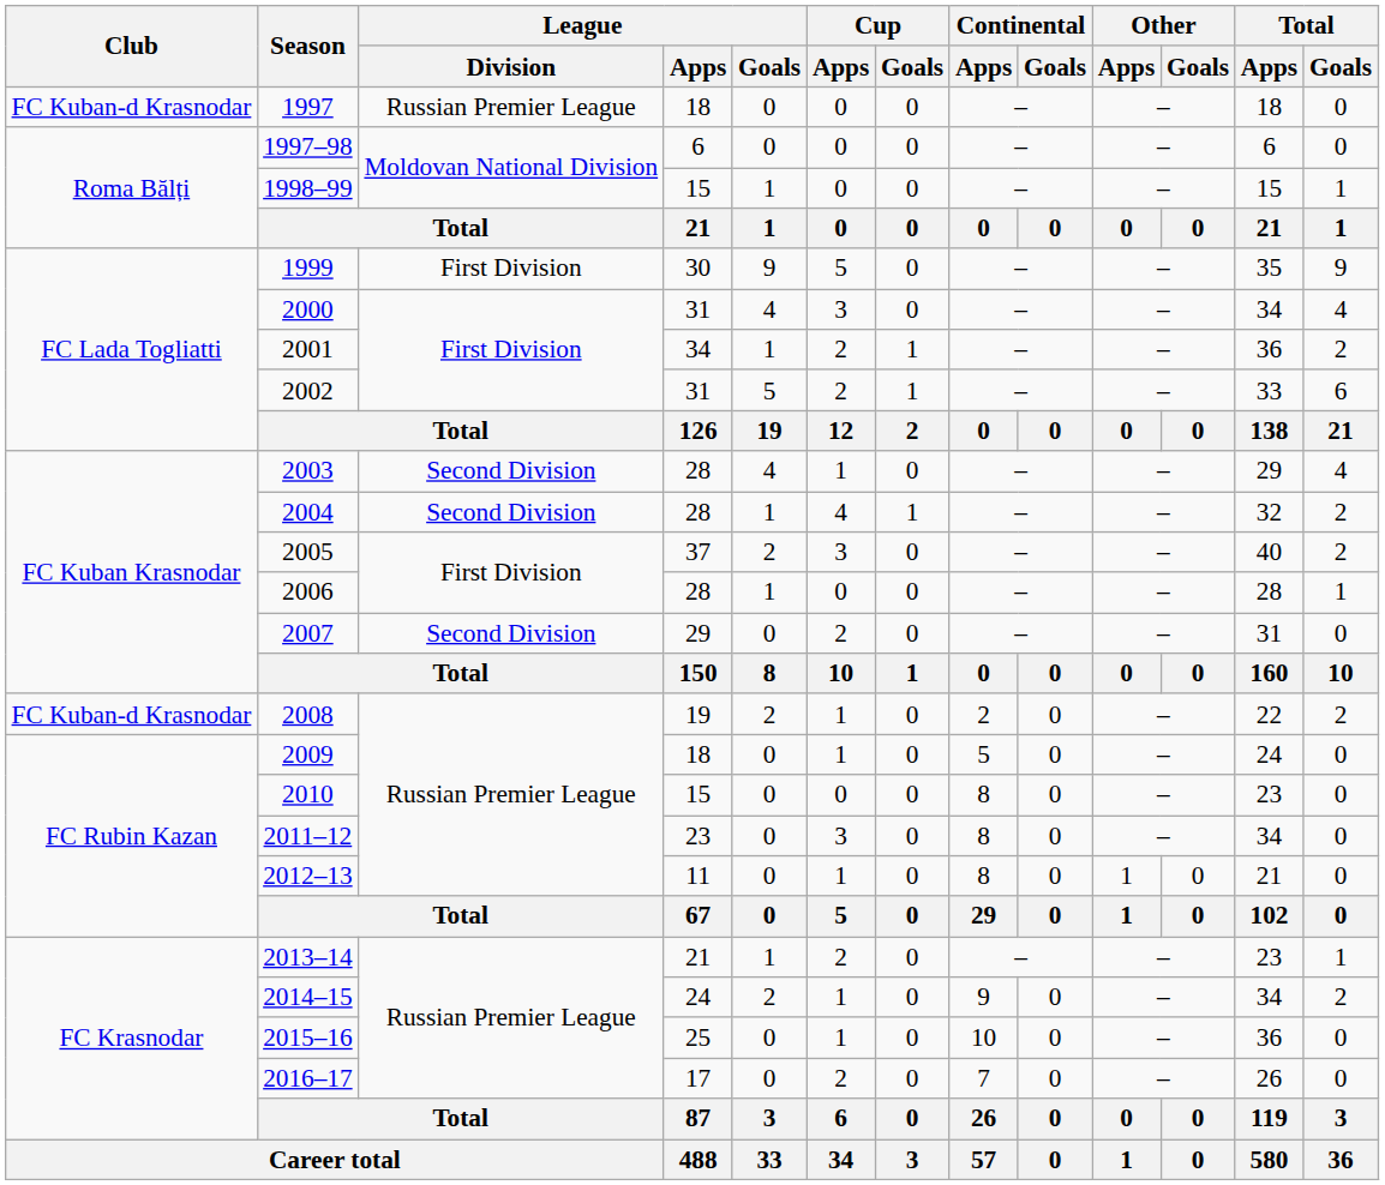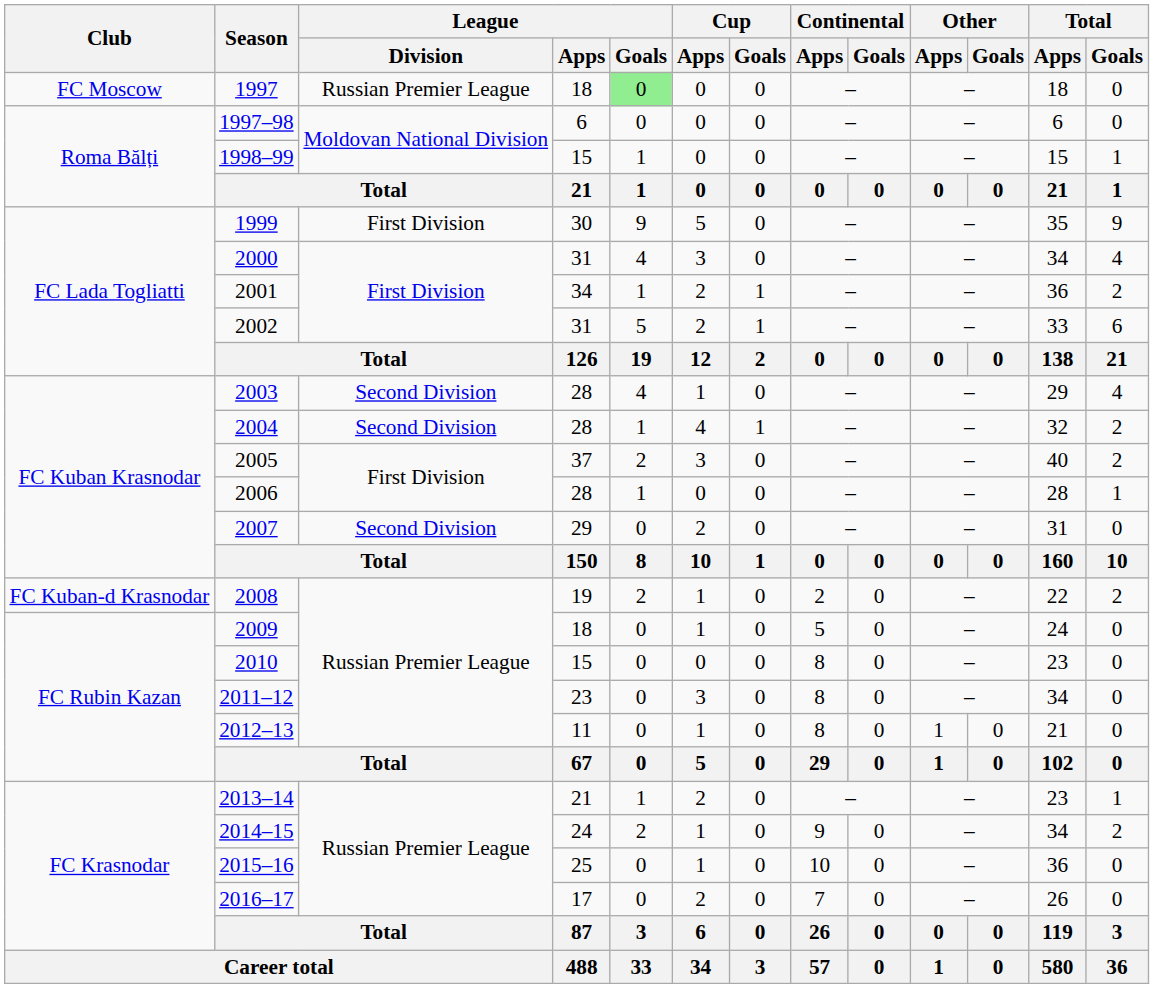 <table class="wikitable" style="text-align: center;">
 <tr>
 <th rowspan=2>Club</th>
 <th rowspan=2>Season</th>
 <th colspan=3>League</th>
 <th colspan=2>Cup</th>
 <th colspan=2>Continental</th>
 <th colspan=2>Other</th>
 <th colspan=2>Total</th>
 </tr>
 <tr>
 <th>Division</th>
 <th>Apps</th>
 <th>Goals</th>
 <th>Apps</th>
 <th>Goals</th>
 <th>Apps</th>
 <th>Goals</th>
 <th>Apps</th>
 <th>Goals</th>
 <th>Apps</th>
 <th>Goals</th>
 </tr>
 <tr>
-<td><a href='#'>FC Kuban-d Krasnodar</a></td>
+<td><a href='#'>FC Moscow</a></td>
 <td><a href='#'>1997</a></td>
 <td>Russian Premier League</td>
 <td>18</td>
-<td>0</td>
+<td style="background: lightgreen;">0</td>
 <td>0</td>
 <td>0</td>
 <td colspan=2>–</td>
 <td colspan=2>–</td>
 <td>18</td>
 <td>0</td>
 </tr>
 <tr>
 <td rowspan=3><a href='#'>Roma Bălți</a></td>
 <td><a href='#'>1997–98</a></td>
 <td rowspan=2><a href='#'>Moldovan National Division</a></td>
 <td>6</td>
 <td>0</td>
 <td>0</td>
 <td>0</td>
 <td colspan=2>–</td>
 <td colspan=2>–</td>
 <td>6</td>
 <td>0</td>
 </tr>
 <tr>
 <td><a href='#'>1998–99</a></td>
 <td>15</td>
 <td>1</td>
 <td>0</td>
 <td>0</td>
 <td colspan=2>–</td>
 <td colspan=2>–</td>
 <td>15</td>
 <td>1</td>
 </tr>
 <tr>
 <th colspan=2>Total</th>
 <th>21</th>
 <th>1</th>
 <th>0</th>
 <th>0</th>
 <th>0</th>
 <th>0</th>
 <th>0</th>
 <th>0</th>
 <th>21</th>
 <th>1</th>
 </tr>
 <tr>
 <td rowspan=5><a href='#'>FC Lada Togliatti</a></td>
 <td><a href='#'>1999</a></td>
 <td>First Division</td>
 <td>30</td>
 <td>9</td>
 <td>5</td>
 <td>0</td>
 <td colspan=2>–</td>
 <td colspan=2>–</td>
 <td>35</td>
 <td>9</td>
 </tr>
 <tr>
 <td><a href='#'>2000</a></td>
 <td rowspan=3><a href='#'>First Division</a></td>
 <td>31</td>
 <td>4</td>
 <td>3</td>
 <td>0</td>
 <td colspan=2>–</td>
 <td colspan=2>–</td>
 <td>34</td>
 <td>4</td>
 </tr>
 <tr>
 <td>2001</td>
 <td>34</td>
 <td>1</td>
 <td>2</td>
 <td>1</td>
 <td colspan=2>–</td>
 <td colspan=2>–</td>
 <td>36</td>
 <td>2</td>
 </tr>
 <tr>
 <td>2002</td>
 <td>31</td>
 <td>5</td>
 <td>2</td>
 <td>1</td>
 <td colspan=2>–</td>
 <td colspan=2>–</td>
 <td>33</td>
 <td>6</td>
 </tr>
 <tr>
 <th colspan=2>Total</th>
 <th>126</th>
 <th>19</th>
 <th>12</th>
 <th>2</th>
 <th>0</th>
 <th>0</th>
 <th>0</th>
 <th>0</th>
 <th>138</th>
 <th>21</th>
 </tr>
 <tr>
 <td rowspan=6><a href='#'>FC Kuban Krasnodar</a></td>
 <td><a href='#'>2003</a></td>
 <td><a href='#'>Second Division</a></td>
 <td>28</td>
 <td>4</td>
 <td>1</td>
 <td>0</td>
 <td colspan=2>–</td>
 <td colspan=2>–</td>
 <td>29</td>
 <td>4</td>
 </tr>
 <tr>
 <td><a href='#'>2004</a></td>
 <td><a href='#'>Second Division</a></td>
 <td>28</td>
 <td>1</td>
 <td>4</td>
 <td>1</td>
 <td colspan=2>–</td>
 <td colspan=2>–</td>
 <td>32</td>
 <td>2</td>
 </tr>
 <tr>
 <td>2005</td>
 <td rowspan=2>First Division</td>
 <td>37</td>
 <td>2</td>
 <td>3</td>
 <td>0</td>
 <td colspan=2>–</td>
 <td colspan=2>–</td>
 <td>40</td>
 <td>2</td>
 </tr>
 <tr>
 <td>2006</td>
 <td>28</td>
 <td>1</td>
 <td>0</td>
 <td>0</td>
 <td colspan=2>–</td>
 <td colspan=2>–</td>
 <td>28</td>
 <td>1</td>
 </tr>
 <tr>
 <td><a href='#'>2007</a></td>
 <td><a href='#'>Second Division</a></td>
 <td>29</td>
 <td>0</td>
 <td>2</td>
 <td>0</td>
 <td colspan=2>–</td>
 <td colspan=2>–</td>
 <td>31</td>
 <td>0</td>
 </tr>
 <tr>
 <th colspan=2>Total</th>
 <th>150</th>
 <th>8</th>
 <th>10</th>
 <th>1</th>
 <th>0</th>
 <th>0</th>
 <th>0</th>
 <th>0</th>
 <th>160</th>
 <th>10</th>
 </tr>
 <tr>
 <td><a href='#'>FC Kuban-d Krasnodar</a></td>
 <td><a href='#'>2008</a></td>
 <td rowspan=5>Russian Premier League</td>
 <td>19</td>
 <td>2</td>
 <td>1</td>
 <td>0</td>
 <td>2</td>
 <td>0</td>
 <td colspan=2>–</td>
 <td>22</td>
 <td>2</td>
 </tr>
 <tr>
 <td rowspan=5><a href='#'>FC Rubin Kazan</a></td>
 <td><a href='#'>2009</a></td>
 <td>18</td>
 <td>0</td>
 <td>1</td>
 <td>0</td>
 <td>5</td>
 <td>0</td>
 <td colspan=2>–</td>
 <td>24</td>
 <td>0</td>
 </tr>
 <tr>
 <td><a href='#'>2010</a></td>
 <td>15</td>
 <td>0</td>
 <td>0</td>
 <td>0</td>
 <td>8</td>
 <td>0</td>
 <td colspan=2>–</td>
 <td>23</td>
 <td>0</td>
 </tr>
 <tr>
 <td><a href='#'>2011–12</a></td>
 <td>23</td>
 <td>0</td>
 <td>3</td>
 <td>0</td>
 <td>8</td>
 <td>0</td>
 <td colspan=2>–</td>
 <td>34</td>
 <td>0</td>
 </tr>
 <tr>
 <td><a href='#'>2012–13</a></td>
 <td>11</td>
 <td>0</td>
 <td>1</td>
 <td>0</td>
 <td>8</td>
 <td>0</td>
 <td>1</td>
 <td>0</td>
 <td>21</td>
 <td>0</td>
 </tr>
 <tr>
 <th colspan=2>Total</th>
 <th>67</th>
 <th>0</th>
 <th>5</th>
 <th>0</th>
 <th>29</th>
 <th>0</th>
 <th>1</th>
 <th>0</th>
 <th>102</th>
 <th>0</th>
 </tr>
 <tr>
 <td rowspan=5><a href='#'>FC Krasnodar</a></td>
 <td><a href='#'>2013–14</a></td>
 <td rowspan=4>Russian Premier League</td>
 <td>21</td>
 <td>1</td>
 <td>2</td>
 <td>0</td>
 <td colspan=2>–</td>
 <td colspan=2>–</td>
 <td>23</td>
 <td>1</td>
 </tr>
 <tr>
 <td><a href='#'>2014–15</a></td>
 <td>24</td>
 <td>2</td>
 <td>1</td>
 <td>0</td>
 <td>9</td>
 <td>0</td>
 <td colspan=2>–</td>
 <td>34</td>
 <td>2</td>
 </tr>
 <tr>
 <td><a href='#'>2015–16</a></td>
 <td>25</td>
 <td>0</td>
 <td>1</td>
 <td>0</td>
 <td>10</td>
 <td>0</td>
 <td colspan=2>–</td>
 <td>36</td>
 <td>0</td>
 </tr>
 <tr>
 <td><a href='#'>2016–17</a></td>
 <td>17</td>
 <td>0</td>
 <td>2</td>
 <td>0</td>
 <td>7</td>
 <td>0</td>
 <td colspan=2>–</td>
 <td>26</td>
 <td>0</td>
 </tr>
 <tr>
 <th colspan=2>Total</th>
 <th>87</th>
 <th>3</th>
 <th>6</th>
 <th>0</th>
 <th>26</th>
 <th>0</th>
 <th>0</th>
 <th>0</th>
 <th>119</th>
 <th>3</th>
 </tr>
 <tr>
 <th colspan=3>Career total</th>
 <th>488</th>
 <th>33</th>
 <th>34</th>
 <th>3</th>
 <th>57</th>
 <th>0</th>
 <th>1</th>
 <th>0</th>
 <th>580</th>
 <th>36</th>
 </tr>
 <tr>
 </tr>
 </table>
